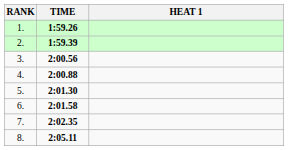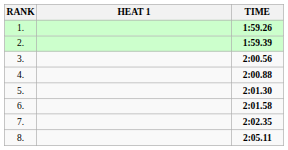 <table class="wikitable" style="border-collapse: collapse; font-size: 90%;">
 <tr>
 <th>RANK</th>
+<th style="width: 20em">HEAT 1</th>
 <th style="width: 5em">TIME</th>
-<th style="width: 20em">HEAT 1</th>
 </tr>
 <tr style="background:#ccffcc;">
 <td align="center">1.</td>
+<td></td>
 <td align="center"><strong>1:59.26</strong></td>
-<td></td>
 </tr>
 <tr style="background:#ccffcc;">
 <td align="center">2.</td>
+<td></td>
 <td align="center"><strong>1:59.39</strong></td>
-<td></td>
 </tr>
 <tr>
 <td align="center">3.</td>
+<td></td>
 <td align="center"><strong>2:00.56</strong></td>
-<td></td>
 </tr>
 <tr>
 <td align="center">4.</td>
+<td></td>
 <td align="center"><strong>2:00.88</strong></td>
-<td></td>
 </tr>
 <tr>
 <td align="center">5.</td>
+<td></td>
 <td align="center"><strong>2:01.30</strong></td>
-<td></td>
 </tr>
 <tr>
 <td align="center">6.</td>
+<td></td>
 <td align="center"><strong>2:01.58</strong></td>
-<td></td>
 </tr>
 <tr>
 <td align="center">7.</td>
+<td></td>
 <td align="center"><strong>2:02.35</strong></td>
-<td></td>
 </tr>
 <tr>
 <td align="center">8.</td>
+<td></td>
 <td align="center"><strong>2:05.11</strong></td>
-<td></td>
 </tr>
 </table>
